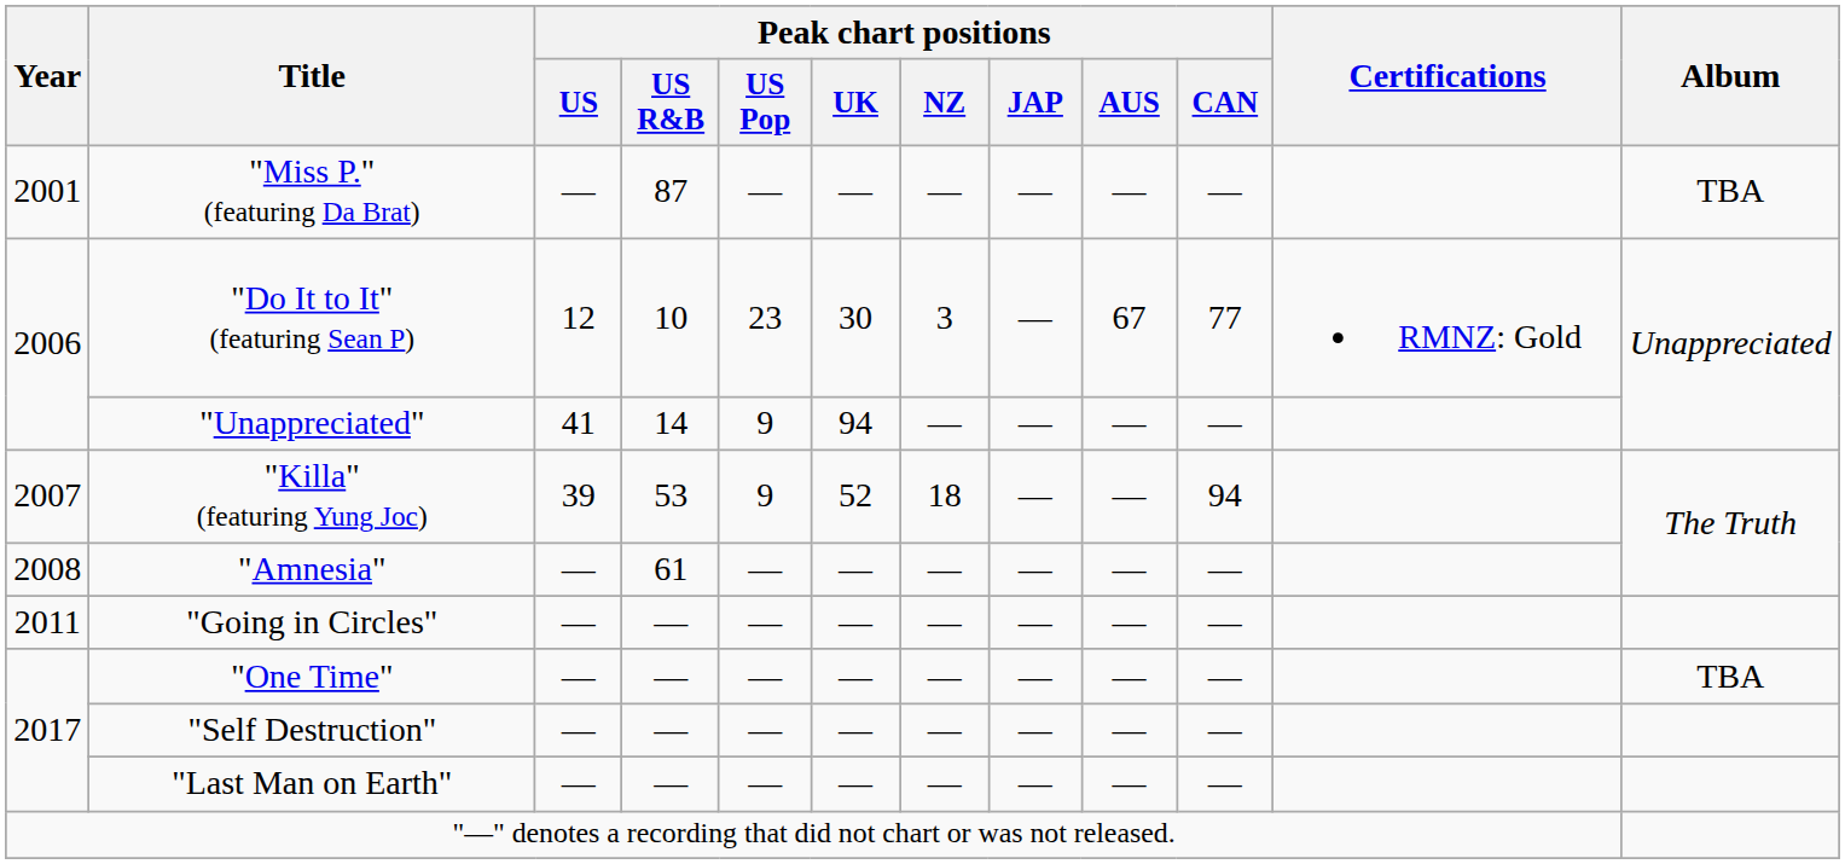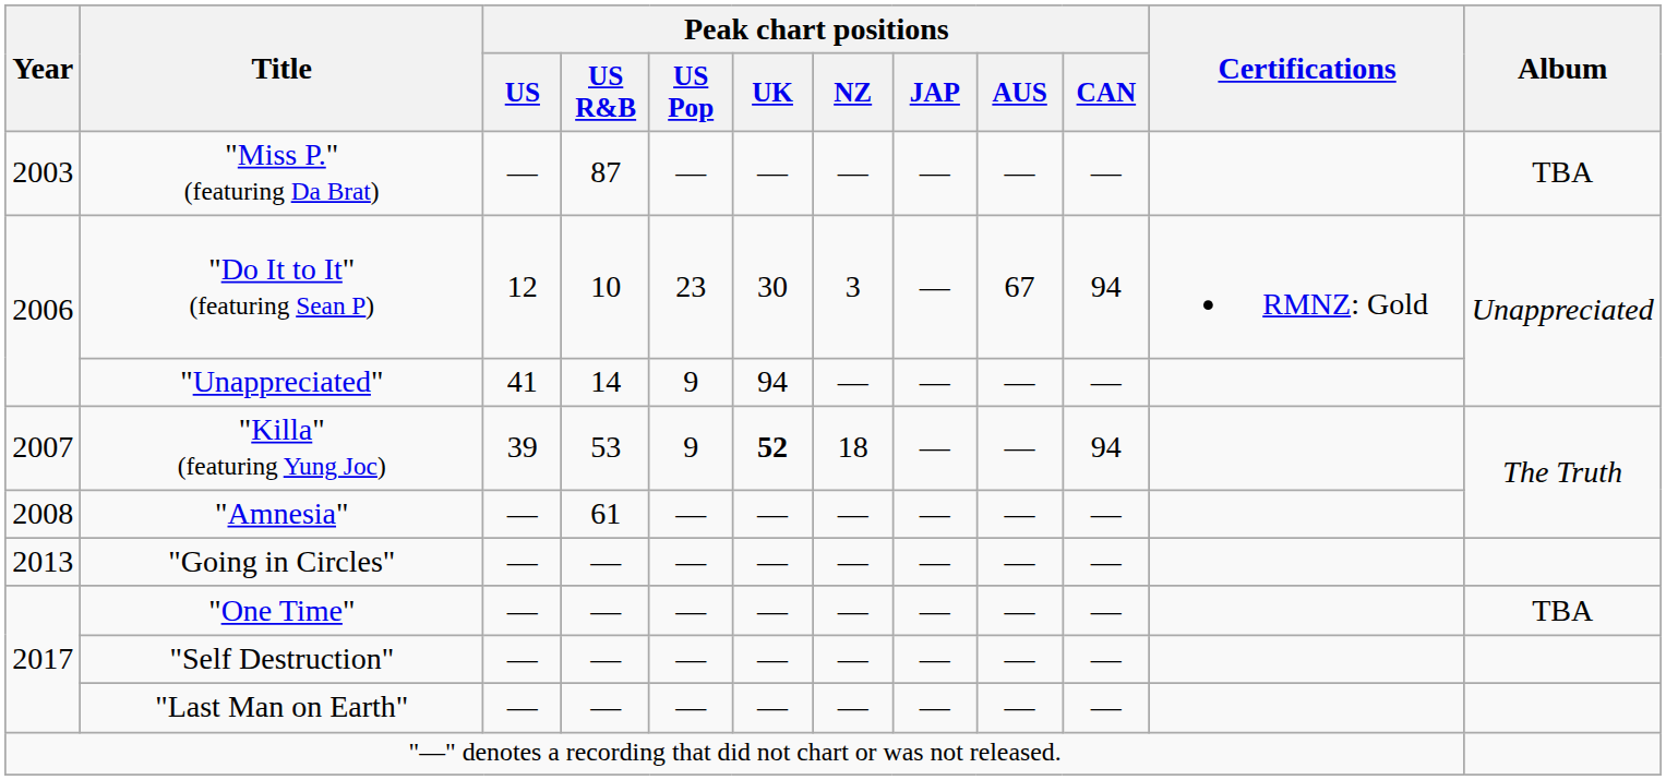 <table class="wikitable plainrowheaders" style="text-align:center;">
 <tr>
 <th scope="col" rowspan="2">Year</th>
 <th scope="col" rowspan="2" style="width:16em;">Title</th>
 <th scope="col" colspan="8">Peak chart positions</th>
 <th scope="col" rowspan="2" style="width:12em;"><a href='#'>Certifications</a></th>
 <th scope="col" rowspan="2">Album</th>
 </tr>
 <tr>
 <th scope="col" style="width:3em;font-size:90%;"><a href='#'>US</a></th>
 <th scope="col" style="width:3em;font-size:90%;"><a href='#'>US R&B</a></th>
 <th scope="col" style="width:3em;font-size:90%;"><a href='#'>US Pop</a></th>
 <th scope="col" style="width:3em;font-size:90%;"><a href='#'>UK</a><br></th>
 <th scope="col" style="width:3em;font-size:90%;"><a href='#'>NZ</a></th>
 <th scope="col" style="width:3em;font-size:90%;"><a href='#'>JAP</a></th>
 <th scope="col" style="width:3em;font-size:90%;"><a href='#'>AUS</a><br></th>
 <th scope="col" style="width:3em;font-size:90%;"><a href='#'>CAN</a></th>
 </tr>
 <tr>
-<td>2001</td>
+<td>2003</td>
 <td>"<a href='#'>Miss P.</a>" <br><small>(featuring <a href='#'>Da Brat</a>)</small></td>
 <td style="text-align:center;">—</td>
 <td style="text-align:center;">87</td>
 <td style="text-align:center;">—</td>
 <td style="text-align:center;">—</td>
 <td style="text-align:center;">—</td>
 <td style="text-align:center;">—</td>
 <td style="text-align:center;">—</td>
 <td style="text-align:center;">—</td>
 <td style="text-align:center;"></td>
 <td>TBA</td>
 </tr>
 <tr>
 <td rowspan="2">2006</td>
 <td>"<a href='#'>Do It to It</a>" <br><small>(featuring <a href='#'>Sean P</a>)</small></td>
 <td style="text-align:center;">12</td>
 <td style="text-align:center;">10</td>
 <td style="text-align:center;">23</td>
 <td style="text-align:center;">30</td>
 <td style="text-align:center;">3</td>
 <td style="text-align:center;">—</td>
 <td style="text-align:center;">67</td>
-<td style="text-align:center;">77</td>
+<td style="text-align:center;">94</td>
 <td><br><ul><li><a href='#'>RMNZ</a>: Gold</li></ul></td>
 <td rowspan="2"><em>Unappreciated</em></td>
 </tr>
 <tr>
 <td>"<a href='#'>Unappreciated</a>"</td>
 <td style="text-align:center;">41</td>
 <td style="text-align:center;">14</td>
 <td style="text-align:center;">9</td>
 <td style="text-align:center;">94</td>
 <td style="text-align:center;">—</td>
 <td style="text-align:center;">—</td>
 <td style="text-align:center;">—</td>
 <td style="text-align:center;">—</td>
 <td style="text-align:center;"></td>
 </tr>
 <tr>
 <td>2007</td>
 <td>"<a href='#'>Killa</a>" <br><small>(featuring <a href='#'>Yung Joc</a>)</small></td>
 <td style="text-align:center;">39</td>
 <td style="text-align:center;">53</td>
 <td style="text-align:center;">9</td>
-<td style="text-align:center;">52</td>
+<td style="text-align:center;"><strong>52</strong></td>
 <td style="text-align:center;">18</td>
 <td style="text-align:center;">—</td>
 <td style="text-align:center;">—</td>
 <td style="text-align:center;">94</td>
 <td></td>
 <td rowspan="2"><em>The Truth</em></td>
 </tr>
 <tr>
 <td>2008</td>
 <td>"<a href='#'>Amnesia</a>"</td>
 <td style="text-align:center;">—</td>
 <td style="text-align:center;">61</td>
 <td style="text-align:center;">—</td>
 <td style="text-align:center;">—</td>
 <td style="text-align:center;">—</td>
 <td style="text-align:center;">—</td>
 <td style="text-align:center;">—</td>
 <td style="text-align:center;">—</td>
 <td></td>
 </tr>
 <tr>
-<td>2011</td>
+<td>2013</td>
 <td>"Going in Circles"</td>
 <td style="text-align:center;">—</td>
 <td style="text-align:center;">—</td>
 <td style="text-align:center;">—</td>
 <td style="text-align:center;">—</td>
 <td style="text-align:center;">—</td>
 <td style="text-align:center;">—</td>
 <td style="text-align:center;">—</td>
 <td style="text-align:center;">—</td>
 <td></td>
 <td></td>
 </tr>
 <tr>
 <td rowspan="3">2017</td>
 <td>"<a href='#'>One Time</a>"</td>
 <td style="text-align:center;">—</td>
 <td style="text-align:center;">—</td>
 <td style="text-align:center;">—</td>
 <td style="text-align:center;">—</td>
 <td style="text-align:center;">—</td>
 <td style="text-align:center;">—</td>
 <td style="text-align:center;">—</td>
 <td style="text-align:center;">—</td>
 <td></td>
 <td>TBA</td>
 </tr>
 <tr>
 <td>"Self Destruction"</td>
 <td style="text-align:center;">—</td>
 <td style="text-align:center;">—</td>
 <td style="text-align:center;">—</td>
 <td style="text-align:center;">—</td>
 <td style="text-align:center;">—</td>
 <td style="text-align:center;">—</td>
 <td style="text-align:center;">—</td>
 <td style="text-align:center;">—</td>
 <td></td>
 <td></td>
 </tr>
 <tr>
 <td>"Last Man on Earth"</td>
 <td style="text-align:center;">—</td>
 <td style="text-align:center;">—</td>
 <td style="text-align:center;">—</td>
 <td style="text-align:center;">—</td>
 <td style="text-align:center;">—</td>
 <td style="text-align:center;">—</td>
 <td style="text-align:center;">—</td>
 <td style="text-align:center;">—</td>
 <td></td>
 <td></td>
 </tr>
 <tr>
 <td colspan="11" style="font-size:85%;text-align:center;">"—" denotes a recording that did not chart or was not released.</td>
 <td></td>
 </tr>
 </table>
